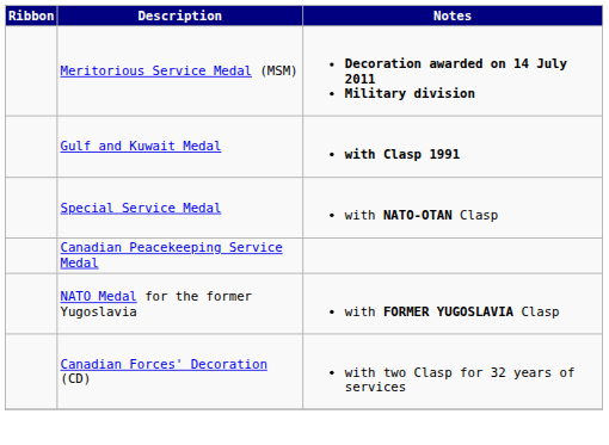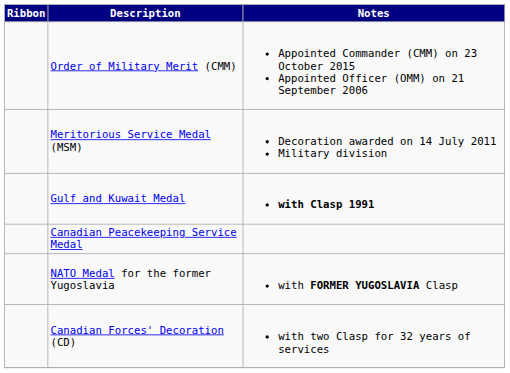 <table class="wikitable">
 <tr style="background:Navy;color:White" align="center">
 <td><strong>Ribbon</strong></td>
 <td><strong>Description</strong></td>
 <td><strong>Notes</strong></td>
 </tr>
 <tr>
 <td></td>
+<td><a href='#'>Order of Military Merit</a> (CMM)</td>
+<td><br><ul><li>Appointed Commander (CMM) on 23 October 2015</li><li>Appointed Officer (OMM) on 21 September 2006</li></ul></td>
+</tr>
+<tr>
+<td></td>
 <td><a href='#'>Meritorious Service Medal</a> (MSM)</td>
-<td><strong><br><ul><li>Decoration awarded on 14 July 2011</li><li>Military division</li></ul></strong></td>
+<td><br><ul><li>Decoration awarded on 14 July 2011</li><li>Military division</li></ul></td>
 </tr>
 <tr>
 <td><span></span></td>
 <td><a href='#'>Gulf and Kuwait Medal</a></td>
 <td><strong><br><ul><li>with Clasp 1991</li></ul></strong></td>
-</tr>
-<tr>
-<td></td>
-<td><a href='#'>Special Service Medal</a></td>
-<td><br><ul><li>with <strong>NATO-OTAN</strong> Clasp</li></ul></td>
 </tr>
 <tr>
 <td></td>
 <td><a href='#'>Canadian Peacekeeping Service Medal</a></td>
 <td></td>
 </tr>
 <tr>
 <td></td>
 <td><a href='#'>NATO Medal</a> for the former Yugoslavia</td>
 <td><br><ul><li>with <strong>FORMER YUGOSLAVIA</strong> Clasp</li></ul></td>
 </tr>
 <tr>
 <td></td>
 <td><a href='#'>Canadian Forces' Decoration</a> (CD)</td>
 <td><br><ul><li>with two Clasp for 32 years of services</li></ul></td>
 </tr>
 <tr>
 </tr>
 </table>
